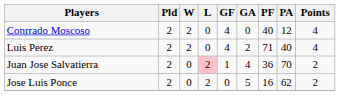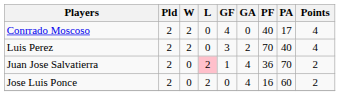 <table class=wikitable style="text-align:center">
 <tr>
 <th width=220>Players</th>
 <th width=20>Pld</th>
 <th width=20>W</th>
 <th width=20>L</th>
 <th width=20>GF</th>
 <th width=20>GA</th>
 <th width=20>PF</th>
 <th width=20>PA</th>
 <th width=50>Points</th>
 </tr>
 <tr>
 <td align=left> <a href='#'>Conrrado Moscoso</a></td>
 <td>2</td>
 <td>2</td>
 <td>0</td>
 <td>4</td>
 <td>0</td>
 <td>40</td>
-<td>12</td>
+<td>17</td>
 <td>4</td>
 </tr>
 <tr>
 <td align=left> Luis Perez</td>
 <td>2</td>
 <td>2</td>
 <td>0</td>
-<td>4</td>
+<td>3</td>
 <td>2</td>
-<td>71</td>
+<td>70</td>
 <td>40</td>
 <td>4</td>
 </tr>
 <tr>
 <td align=left> Juan Jose Salvatierra</td>
 <td>2</td>
 <td>0</td>
 <td style="background: pink;">2</td>
 <td>1</td>
 <td>4</td>
 <td>36</td>
 <td>70</td>
 <td>2</td>
 </tr>
 <tr>
 <td align=left> Jose Luis Ponce</td>
 <td>2</td>
 <td>0</td>
 <td>2</td>
 <td>0</td>
-<td>5</td>
+<td>4</td>
 <td>16</td>
-<td>62</td>
+<td>60</td>
 <td>2</td>
 </tr>
 <tr>
 </tr>
 </table>
